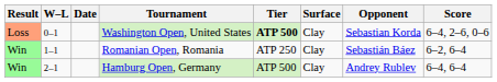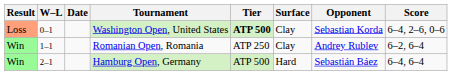 <table class="sortable wikitable">
 <tr>
 <th>Result</th>
 <th class="unsortable">W–L</th>
 <th>Date</th>
 <th>Tournament</th>
 <th>Tier</th>
 <th>Surface</th>
 <th>Opponent</th>
 <th class="unsortable">Score</th>
 </tr>
 <tr>
 <td style=background:#ffa07a>Loss</td>
 <td><small>0–1</small></td>
 <td><a href='#'></a></td>
 <td style=background:#d4f1c5><a href='#'>Washington Open</a>, United States</td>
 <td style=background:#d4f1c5><strong>ATP 500</strong></td>
 <td>Clay</td>
 <td> <a href='#'>Sebastian Korda</a></td>
 <td>6–4, 2–6, 0–6</td>
 </tr>
 <tr>
 <td style=background:#98fb98>Win</td>
 <td><small>1–1</small></td>
 <td><a href='#'></a></td>
 <td><a href='#'>Romanian Open</a>, Romania</td>
 <td>ATP 250</td>
 <td>Clay</td>
-<td> <a href='#'>Sebastián Báez</a></td>
+<td> <a href='#'>Andrey Rublev</a></td>
 <td>6–2, 6–4</td>
 </tr>
 <tr>
 <td style=background:#98fb98>Win</td>
 <td><small>2–1</small></td>
 <td><a href='#'></a></td>
 <td style=background:#d4f1c5><a href='#'>Hamburg Open</a>, Germany</td>
 <td style=background:#d4f1c5>ATP 500</td>
-<td>Clay</td>
-<td> <a href='#'>Andrey Rublev</a></td>
+<td>Hard</td>
+<td> <a href='#'>Sebastián Báez</a></td>
 <td>6–4, 6–4</td>
 </tr>
 </table>
